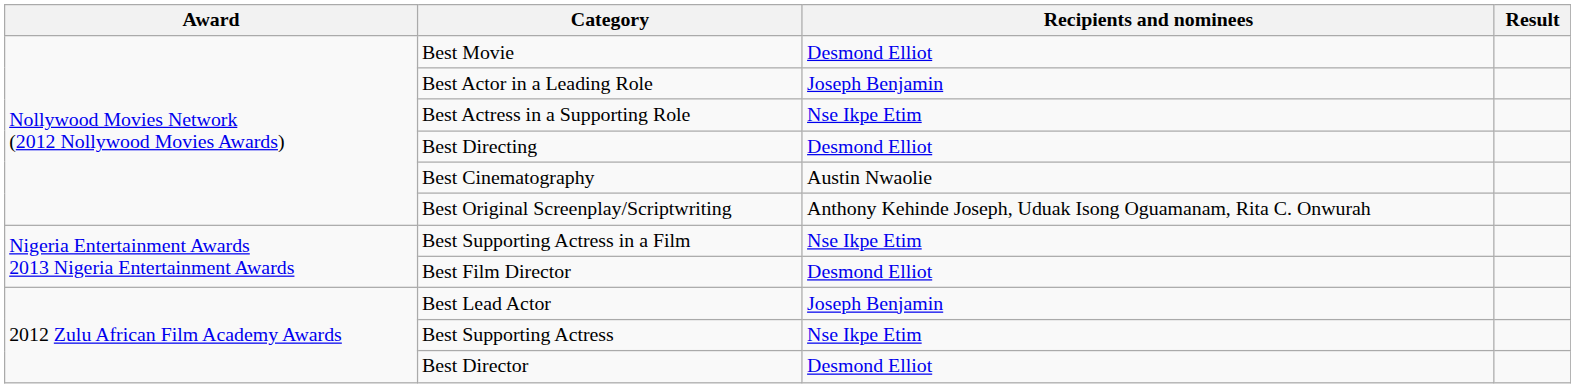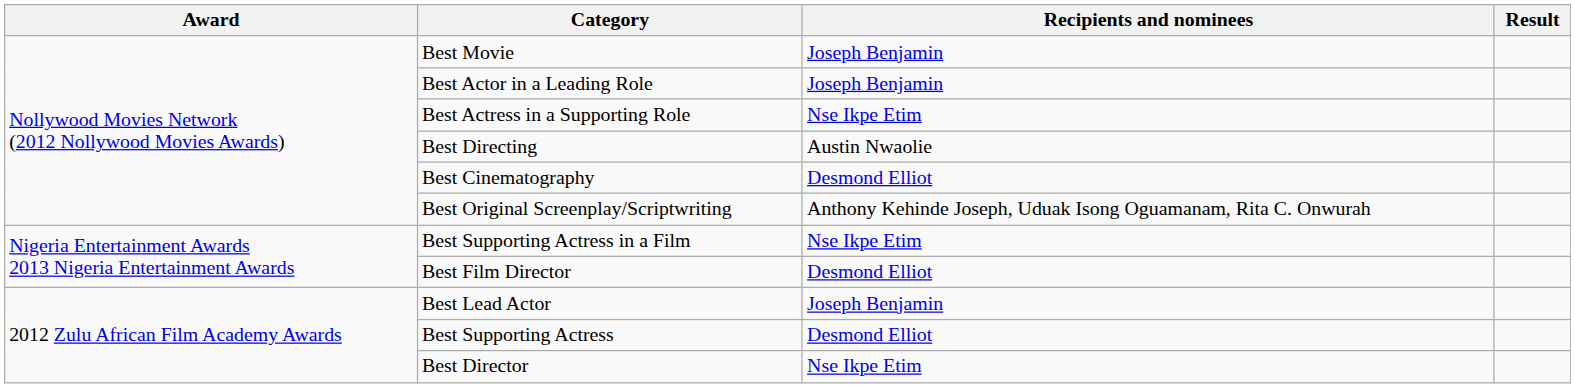 <table class="wikitable sortable" style="width:100%">
 <tr>
 <th>Award</th>
 <th>Category</th>
 <th>Recipients and nominees</th>
 <th>Result</th>
 </tr>
 <tr>
 <td rowspan=6><a href='#'>Nollywood Movies Network</a> <br> (<a href='#'>2012 Nollywood Movies Awards</a>)</td>
 <td>Best Movie</td>
-<td><a href='#'>Desmond Elliot</a></td>
+<td><a href='#'>Joseph Benjamin</a></td>
 <td></td>
 </tr>
 <tr>
 <td>Best Actor in a Leading Role</td>
 <td><a href='#'>Joseph Benjamin</a></td>
 <td></td>
 </tr>
 <tr>
 <td>Best Actress in a Supporting Role</td>
 <td><a href='#'>Nse Ikpe Etim</a></td>
 <td></td>
 </tr>
 <tr>
 <td>Best Directing</td>
-<td><a href='#'>Desmond Elliot</a></td>
+<td>Austin Nwaolie</td>
 <td></td>
 </tr>
 <tr>
 <td>Best Cinematography</td>
-<td>Austin Nwaolie</td>
+<td><a href='#'>Desmond Elliot</a></td>
 <td></td>
 </tr>
 <tr>
 <td>Best Original Screenplay/Scriptwriting</td>
 <td>Anthony Kehinde Joseph, Uduak Isong Oguamanam, Rita C. Onwurah</td>
 <td></td>
 </tr>
 <tr>
 <td rowspan=2><a href='#'>Nigeria Entertainment Awards</a> <br> <a href='#'>2013 Nigeria Entertainment Awards</a></td>
 <td>Best Supporting Actress in a Film</td>
 <td><a href='#'>Nse Ikpe Etim</a></td>
 <td></td>
 </tr>
 <tr>
 <td>Best Film Director</td>
 <td><a href='#'>Desmond Elliot</a></td>
 <td></td>
 </tr>
 <tr>
 <td rowspan=3>2012 <a href='#'>Zulu African Film Academy Awards</a></td>
 <td>Best Lead Actor</td>
 <td><a href='#'>Joseph Benjamin</a></td>
 <td></td>
 </tr>
 <tr>
 <td>Best Supporting Actress</td>
-<td><a href='#'>Nse Ikpe Etim</a></td>
+<td><a href='#'>Desmond Elliot</a></td>
 <td></td>
 </tr>
 <tr>
 <td>Best Director</td>
-<td><a href='#'>Desmond Elliot</a></td>
+<td><a href='#'>Nse Ikpe Etim</a></td>
 <td></td>
 </tr>
 </table>
